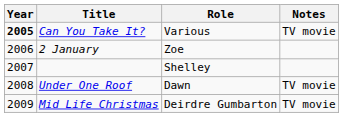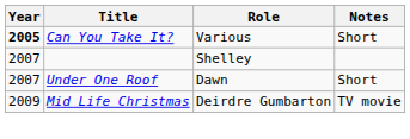 <table class="wikitable sortable">
 <tr>
 <th>Year</th>
 <th>Title</th>
 <th>Role</th>
 <th class="unsortable">Notes</th>
 </tr>
 <tr>
 <td><strong>2005</strong></td>
 <td><em><a href='#'>Can You Take It?</a></em></td>
 <td>Various</td>
-<td>TV movie</td>
-</tr>
-<tr>
-<td>2006</td>
-<td><em>2 January</em></td>
-<td>Zoe</td>
-<td></td>
+<td>Short</td>
 </tr>
 <tr>
 <td>2007</td>
 <td><em></em></td>
 <td>Shelley</td>
 <td></td>
 </tr>
 <tr>
-<td>2008</td>
+<td>2007</td>
 <td><em><a href='#'>Under One Roof</a></em></td>
 <td>Dawn</td>
-<td>TV movie</td>
+<td>Short</td>
 </tr>
 <tr>
 <td>2009</td>
 <td><em><a href='#'>Mid Life Christmas</a></em></td>
 <td>Deirdre Gumbarton</td>
 <td>TV movie</td>
 </tr>
 </table>
